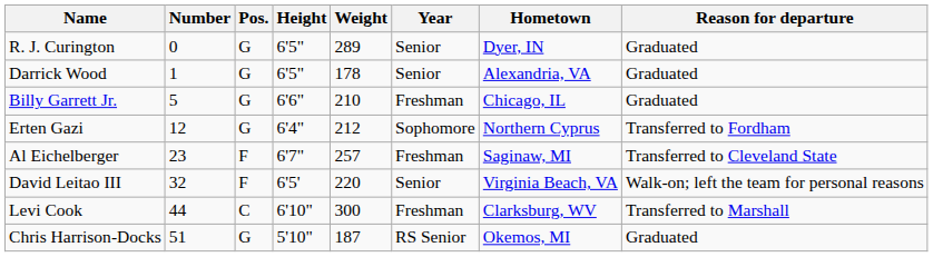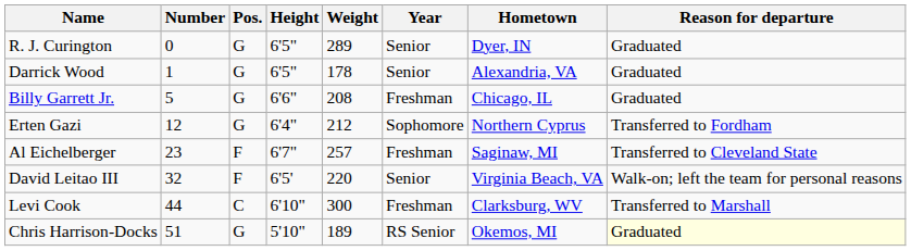 <table class="wikitable sortable" border="1">
 <tr>
 <th>Name</th>
 <th>Number</th>
 <th>Pos.</th>
 <th>Height</th>
 <th>Weight</th>
 <th>Year</th>
 <th>Hometown</th>
 <th class="unsortable">Reason for departure</th>
 </tr>
 <tr>
 <td>R. J. Curington</td>
 <td>0</td>
 <td>G</td>
 <td>6'5"</td>
 <td>289</td>
 <td>Senior</td>
 <td><a href='#'>Dyer, IN</a></td>
 <td>Graduated</td>
 </tr>
 <tr>
 <td>Darrick Wood</td>
 <td>1</td>
 <td>G</td>
 <td>6'5"</td>
 <td>178</td>
 <td>Senior</td>
 <td><a href='#'>Alexandria, VA</a></td>
 <td>Graduated</td>
 </tr>
 <tr>
 <td><a href='#'>Billy Garrett Jr.</a></td>
 <td>5</td>
 <td>G</td>
 <td>6'6"</td>
-<td>210</td>
+<td>208</td>
 <td>Freshman</td>
 <td><a href='#'>Chicago, IL</a></td>
 <td>Graduated</td>
 </tr>
 <tr>
 <td>Erten Gazi</td>
 <td>12</td>
 <td>G</td>
 <td>6'4"</td>
 <td>212</td>
 <td>Sophomore</td>
 <td><a href='#'>Northern Cyprus</a></td>
 <td>Transferred to <a href='#'>Fordham</a></td>
 </tr>
 <tr>
 <td>Al Eichelberger</td>
 <td>23</td>
 <td>F</td>
 <td>6'7"</td>
 <td>257</td>
 <td>Freshman</td>
 <td><a href='#'>Saginaw, MI</a></td>
 <td>Transferred to <a href='#'>Cleveland State</a></td>
 </tr>
 <tr>
 <td>David Leitao III</td>
 <td>32</td>
 <td>F</td>
 <td>6'5'</td>
 <td>220</td>
 <td>Senior</td>
 <td><a href='#'>Virginia Beach, VA</a></td>
 <td>Walk-on; left the team for personal reasons</td>
 </tr>
 <tr>
 <td>Levi Cook</td>
 <td>44</td>
 <td>C</td>
 <td>6'10"</td>
 <td>300</td>
 <td>Freshman</td>
 <td><a href='#'>Clarksburg, WV</a></td>
 <td>Transferred to <a href='#'>Marshall</a></td>
 </tr>
 <tr>
 <td>Chris Harrison-Docks</td>
 <td>51</td>
 <td>G</td>
 <td>5'10"</td>
-<td>187</td>
+<td>189</td>
 <td>RS Senior</td>
 <td><a href='#'>Okemos, MI</a></td>
-<td>Graduated</td>
+<td style="background: lightyellow;">Graduated</td>
 </tr>
 </table>
